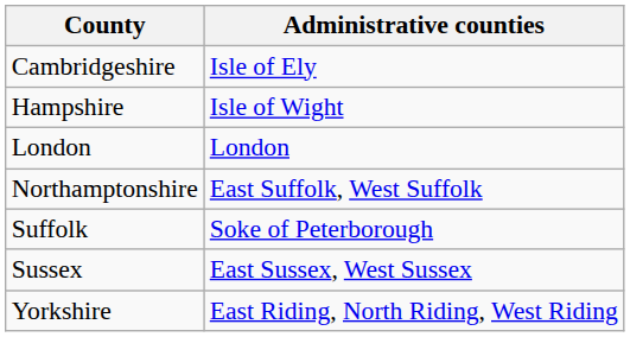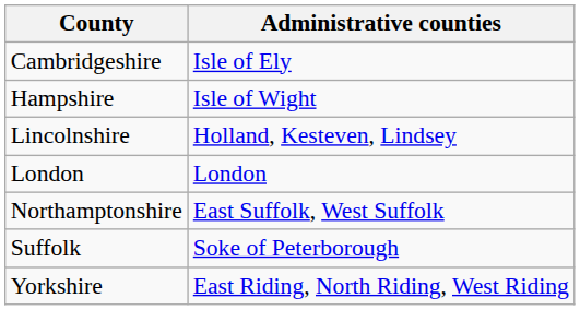 <table class="wikitable">
 <tr>
 <th>County</th>
 <th>Administrative counties</th>
 </tr>
 <tr>
 <td>Cambridgeshire</td>
 <td><a href='#'>Isle of Ely</a></td>
 </tr>
 <tr>
 <td>Hampshire</td>
 <td><a href='#'>Isle of Wight</a></td>
 </tr>
 <tr>
+<td>Lincolnshire</td>
+<td><a href='#'>Holland</a>, <a href='#'>Kesteven</a>, <a href='#'>Lindsey</a></td>
+</tr>
+<tr>
 <td>London</td>
 <td><a href='#'>London</a></td>
 </tr>
 <tr>
 <td>Northamptonshire</td>
 <td><a href='#'>East Suffolk</a>, <a href='#'>West Suffolk</a></td>
 </tr>
 <tr>
 <td>Suffolk</td>
 <td><a href='#'>Soke of Peterborough</a></td>
 </tr>
 <tr>
-<td>Sussex</td>
-<td><a href='#'>East Sussex</a>, <a href='#'>West Sussex</a></td>
-</tr>
-<tr>
 <td>Yorkshire</td>
 <td><a href='#'>East Riding</a>, <a href='#'>North Riding</a>, <a href='#'>West Riding</a></td>
 </tr>
 </table>
